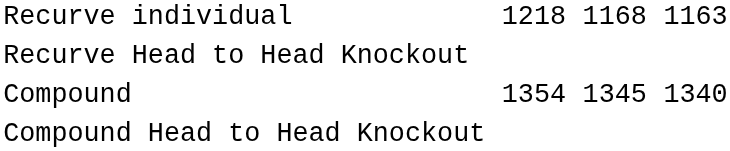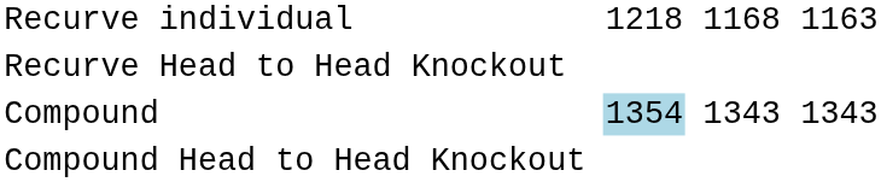 <table>
 <tr>
 <td>Recurve individual<br></td>
 <td></td>
 <td>1218</td>
 <td></td>
 <td>1168</td>
 <td></td>
 <td>1163</td>
 </tr>
 <tr>
 <td>Recurve Head to Head Knockout</td>
 <td colspan="2"></td>
 <td colspan="2"></td>
 <td colspan="2"></td>
 </tr>
 <tr>
 <td>Compound</td>
 <td></td>
-<td>1354</td>
+<td style="background: lightblue;">1354</td>
 <td></td>
-<td>1345</td>
+<td>1343</td>
 <td></td>
-<td>1340</td>
+<td>1343</td>
 </tr>
 <tr>
 <td>Compound Head to Head Knockout</td>
 <td colspan="2"></td>
 <td colspan="2"></td>
 <td colspan="2"></td>
 </tr>
 </table>
